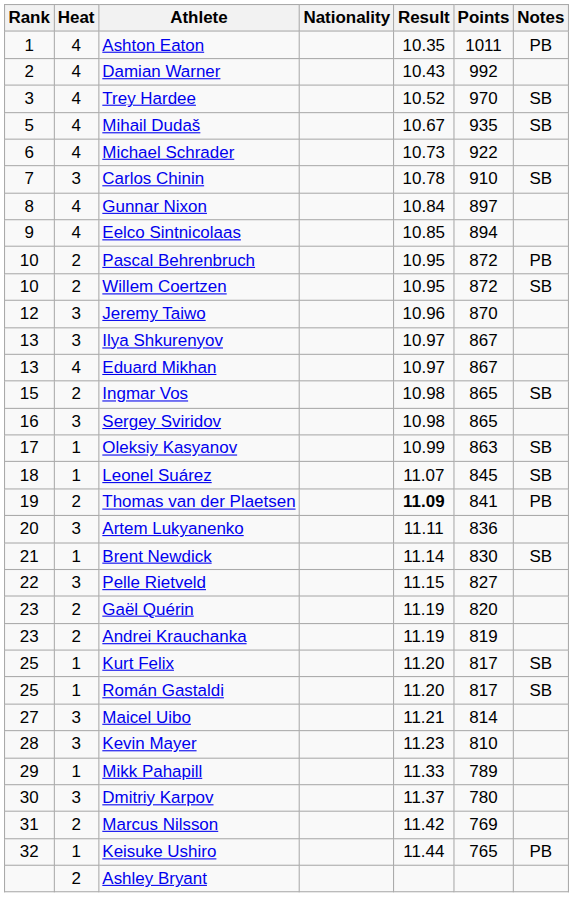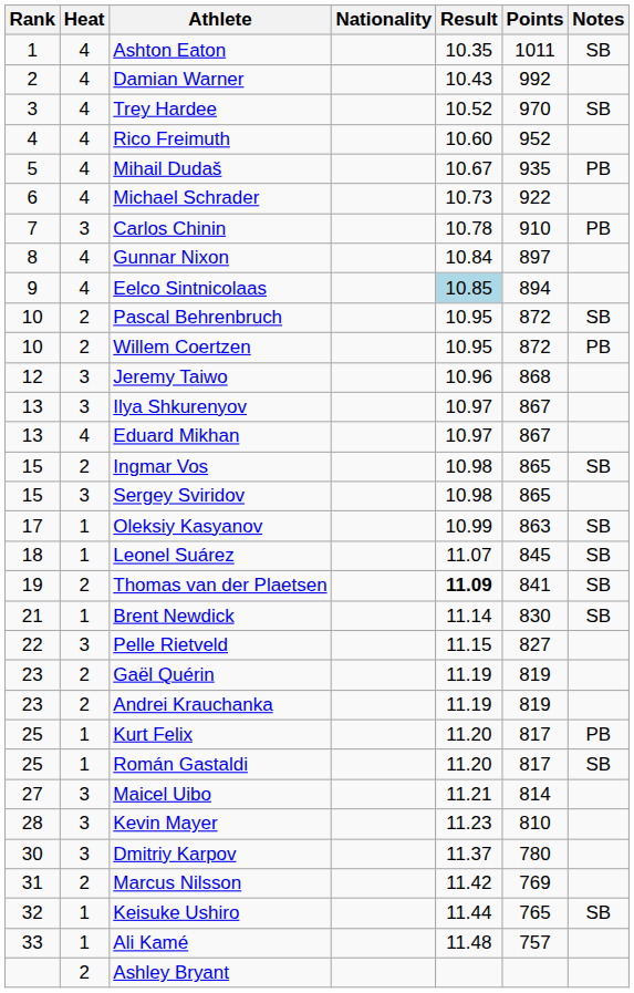 <table class="wikitable sortable" style="text-align:center">
 <tr>
 <th>Rank</th>
 <th>Heat</th>
 <th>Athlete</th>
 <th>Nationality</th>
 <th>Result</th>
 <th>Points</th>
 <th>Notes</th>
 </tr>
 <tr>
 <td>1</td>
 <td>4</td>
 <td align=left><a href='#'>Ashton Eaton</a></td>
 <td align=left></td>
 <td>10.35</td>
 <td>1011</td>
-<td>PB</td>
+<td>SB</td>
 </tr>
 <tr>
 <td>2</td>
 <td>4</td>
 <td align=left><a href='#'>Damian Warner</a></td>
 <td align=left></td>
 <td>10.43</td>
 <td>992</td>
 <td></td>
 </tr>
 <tr>
 <td>3</td>
 <td>4</td>
 <td align=left><a href='#'>Trey Hardee</a></td>
 <td align=left></td>
 <td>10.52</td>
 <td>970</td>
 <td>SB</td>
 </tr>
 <tr>
+<td>4</td>
+<td>4</td>
+<td align=left><a href='#'>Rico Freimuth</a></td>
+<td align=left></td>
+<td>10.60</td>
+<td>952</td>
+<td></td>
+</tr>
+<tr>
 <td>5</td>
 <td>4</td>
 <td align=left><a href='#'>Mihail Dudaš</a></td>
 <td align=left></td>
 <td>10.67</td>
 <td>935</td>
-<td>SB</td>
+<td>PB</td>
 </tr>
 <tr>
 <td>6</td>
 <td>4</td>
 <td align=left><a href='#'>Michael Schrader</a></td>
 <td align=left></td>
 <td>10.73</td>
 <td>922</td>
 <td></td>
 </tr>
 <tr>
 <td>7</td>
 <td>3</td>
 <td align=left><a href='#'>Carlos Chinin</a></td>
 <td align=left></td>
 <td>10.78</td>
 <td>910</td>
-<td>SB</td>
+<td>PB</td>
 </tr>
 <tr>
 <td>8</td>
 <td>4</td>
 <td align=left><a href='#'>Gunnar Nixon</a></td>
 <td align=left></td>
 <td>10.84</td>
 <td>897</td>
 <td></td>
 </tr>
 <tr>
 <td>9</td>
 <td>4</td>
 <td align=left><a href='#'>Eelco Sintnicolaas</a></td>
 <td align=left></td>
-<td>10.85</td>
+<td style="background: lightblue;">10.85</td>
 <td>894</td>
 <td></td>
 </tr>
 <tr>
 <td>10</td>
 <td>2</td>
 <td align=left><a href='#'>Pascal Behrenbruch</a></td>
 <td align=left></td>
 <td>10.95</td>
 <td>872</td>
-<td>PB</td>
+<td>SB</td>
 </tr>
 <tr>
 <td>10</td>
 <td>2</td>
 <td align=left><a href='#'>Willem Coertzen</a></td>
 <td align=left></td>
 <td>10.95</td>
 <td>872</td>
-<td>SB</td>
+<td>PB</td>
 </tr>
 <tr>
 <td>12</td>
 <td>3</td>
 <td align=left><a href='#'>Jeremy Taiwo</a></td>
 <td align=left></td>
 <td>10.96</td>
-<td>870</td>
+<td>868</td>
 <td></td>
 </tr>
 <tr>
 <td>13</td>
 <td>3</td>
 <td align=left><a href='#'>Ilya Shkurenyov</a></td>
 <td align=left></td>
 <td>10.97</td>
 <td>867</td>
 <td></td>
 </tr>
 <tr>
 <td>13</td>
 <td>4</td>
 <td align=left><a href='#'>Eduard Mikhan</a></td>
 <td align=left></td>
 <td>10.97</td>
 <td>867</td>
 <td></td>
 </tr>
 <tr>
 <td>15</td>
 <td>2</td>
 <td align=left><a href='#'>Ingmar Vos</a></td>
 <td align=left></td>
 <td>10.98</td>
 <td>865</td>
 <td>SB</td>
 </tr>
 <tr>
-<td>16</td>
+<td>15</td>
 <td>3</td>
 <td align=left><a href='#'>Sergey Sviridov</a></td>
 <td align=left></td>
 <td>10.98</td>
 <td>865</td>
 <td></td>
 </tr>
 <tr>
 <td>17</td>
 <td>1</td>
 <td align=left><a href='#'>Oleksiy Kasyanov</a></td>
 <td align=left></td>
 <td>10.99</td>
 <td>863</td>
 <td>SB</td>
 </tr>
 <tr>
 <td>18</td>
 <td>1</td>
 <td align=left><a href='#'>Leonel Suárez</a></td>
 <td align=left></td>
 <td>11.07</td>
 <td>845</td>
 <td>SB</td>
 </tr>
 <tr>
 <td>19</td>
 <td>2</td>
 <td align=left><a href='#'>Thomas van der Plaetsen</a></td>
 <td align=left></td>
 <td><strong>11.09</strong></td>
 <td>841</td>
-<td>PB</td>
-</tr>
-<tr>
-<td>20</td>
-<td>3</td>
-<td align=left><a href='#'>Artem Lukyanenko</a></td>
-<td align=left></td>
-<td>11.11</td>
-<td>836</td>
-<td></td>
+<td>SB</td>
 </tr>
 <tr>
 <td>21</td>
 <td>1</td>
 <td align=left><a href='#'>Brent Newdick</a></td>
 <td align=left></td>
 <td>11.14</td>
 <td>830</td>
 <td>SB</td>
 </tr>
 <tr>
 <td>22</td>
 <td>3</td>
 <td align=left><a href='#'>Pelle Rietveld</a></td>
 <td align=left></td>
 <td>11.15</td>
 <td>827</td>
 <td></td>
 </tr>
 <tr>
 <td>23</td>
 <td>2</td>
 <td align=left><a href='#'>Gaël Quérin</a></td>
 <td align=left></td>
 <td>11.19</td>
-<td>820</td>
+<td>819</td>
 <td></td>
 </tr>
 <tr>
 <td>23</td>
 <td>2</td>
 <td align=left><a href='#'>Andrei Krauchanka</a></td>
 <td align=left></td>
 <td>11.19</td>
 <td>819</td>
 <td></td>
 </tr>
 <tr>
 <td>25</td>
 <td>1</td>
 <td align=left><a href='#'>Kurt Felix</a></td>
 <td align=left></td>
 <td>11.20</td>
 <td>817</td>
-<td>SB</td>
+<td>PB</td>
 </tr>
 <tr>
 <td>25</td>
 <td>1</td>
 <td align=left><a href='#'>Román Gastaldi</a></td>
 <td align=left></td>
 <td>11.20</td>
 <td>817</td>
 <td>SB</td>
 </tr>
 <tr>
 <td>27</td>
 <td>3</td>
 <td align=left><a href='#'>Maicel Uibo</a></td>
 <td align=left></td>
 <td>11.21</td>
 <td>814</td>
 <td></td>
 </tr>
 <tr>
 <td>28</td>
 <td>3</td>
 <td align=left><a href='#'>Kevin Mayer</a></td>
 <td align=left></td>
 <td>11.23</td>
 <td>810</td>
 <td></td>
 </tr>
 <tr>
-<td>29</td>
-<td>1</td>
-<td align=left><a href='#'>Mikk Pahapill</a></td>
-<td align=left></td>
-<td>11.33</td>
-<td>789</td>
-<td></td>
-</tr>
-<tr>
 <td>30</td>
 <td>3</td>
 <td align=left><a href='#'>Dmitriy Karpov</a></td>
 <td align=left></td>
 <td>11.37</td>
 <td>780</td>
 <td></td>
 </tr>
 <tr>
 <td>31</td>
 <td>2</td>
 <td align=left><a href='#'>Marcus Nilsson</a></td>
 <td align=left></td>
 <td>11.42</td>
 <td>769</td>
 <td></td>
 </tr>
 <tr>
 <td>32</td>
 <td>1</td>
 <td align=left><a href='#'>Keisuke Ushiro</a></td>
 <td align=left></td>
 <td>11.44</td>
 <td>765</td>
-<td>PB</td>
+<td>SB</td>
+</tr>
+<tr>
+<td>33</td>
+<td>1</td>
+<td align=left><a href='#'>Ali Kamé</a></td>
+<td align=left></td>
+<td>11.48</td>
+<td>757</td>
+<td></td>
 </tr>
 <tr>
 <td></td>
 <td>2</td>
 <td align=left><a href='#'>Ashley Bryant</a></td>
 <td align=left></td>
 <td></td>
 <td></td>
 <td></td>
 </tr>
 </table>
